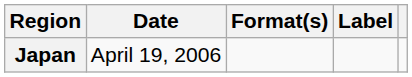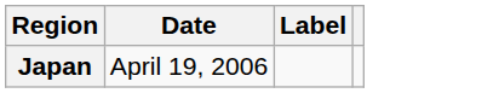 <table class="wikitable plainrowheaders">
 <tr>
 <th scope="col">Region</th>
 <th scope="col">Date</th>
-<th scope="col">Format(s)</th>
 <th scope="col">Label</th>
 <th scope="col"></th>
 </tr>
 <tr>
 <th scope="row">Japan</th>
 <td>April 19, 2006</td>
 <td></td>
-<td></td>
 <td align="center"></td>
 </tr>
 </table>
